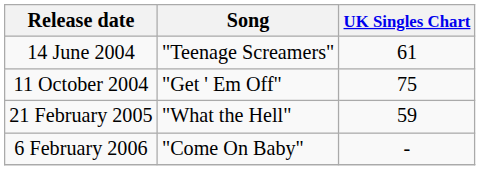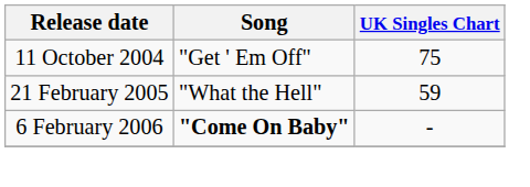 <table class="wikitable">
 <tr>
 <th>Release date</th>
 <th>Song</th>
 <th><small><a href='#'>UK Singles Chart</a></small></th>
-</tr>
-<tr>
-<td align="center" valign="top">14 June 2004</td>
-<td align="left" valign="top">"Teenage Screamers"</td>
-<td align="center" valign="top">61</td>
 </tr>
 <tr>
 <td align="center" valign="top">11 October 2004</td>
 <td align="left" valign="top">"Get ' Em Off"</td>
 <td align="center" valign="top">75</td>
 </tr>
 <tr>
 <td align="center" valign="top">21 February 2005</td>
 <td align="left" valign="top">"What the Hell"</td>
 <td align="center" valign="top">59</td>
 </tr>
 <tr>
 <td align="center" valign="top">6 February 2006</td>
-<td align="left" valign="top">"Come On Baby"</td>
+<td align="left" valign="top"><strong>"Come On Baby"</strong></td>
 <td align="center" valign="top">-</td>
 </tr>
 <tr>
 </tr>
 </table>
